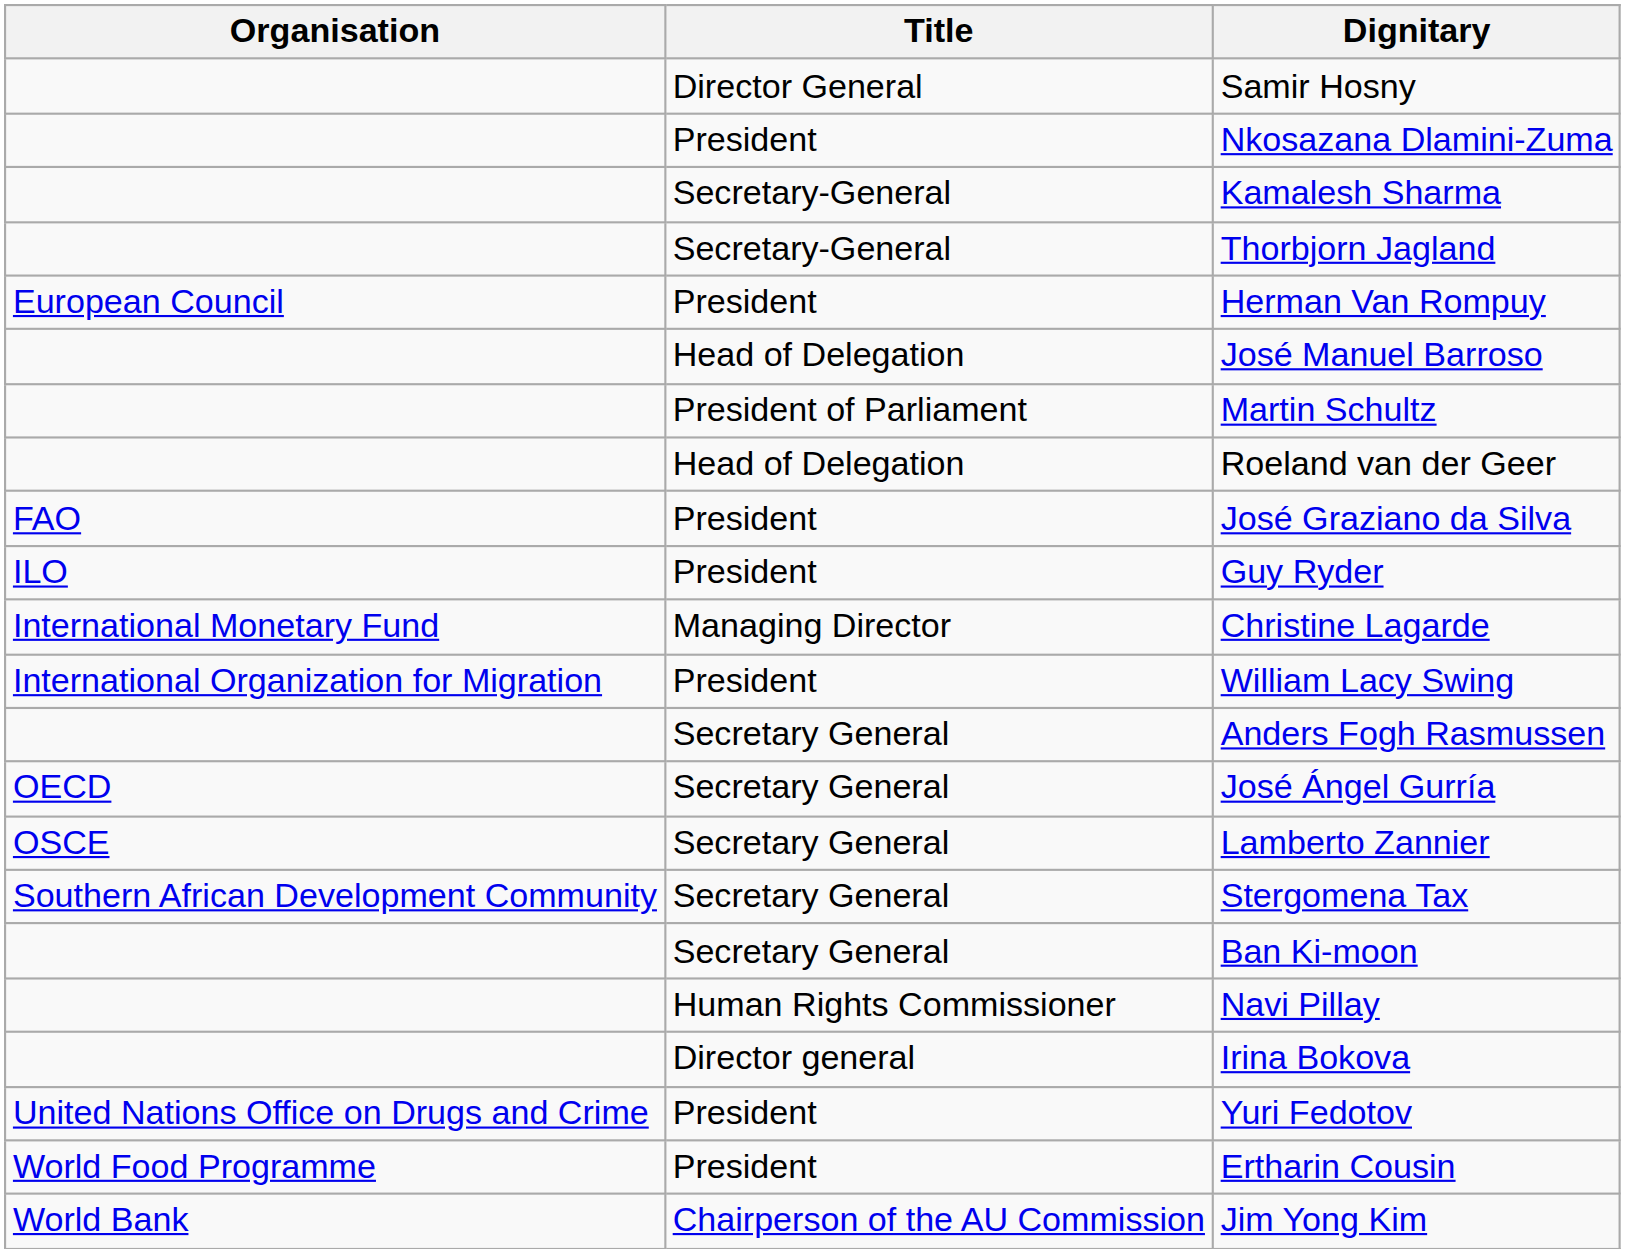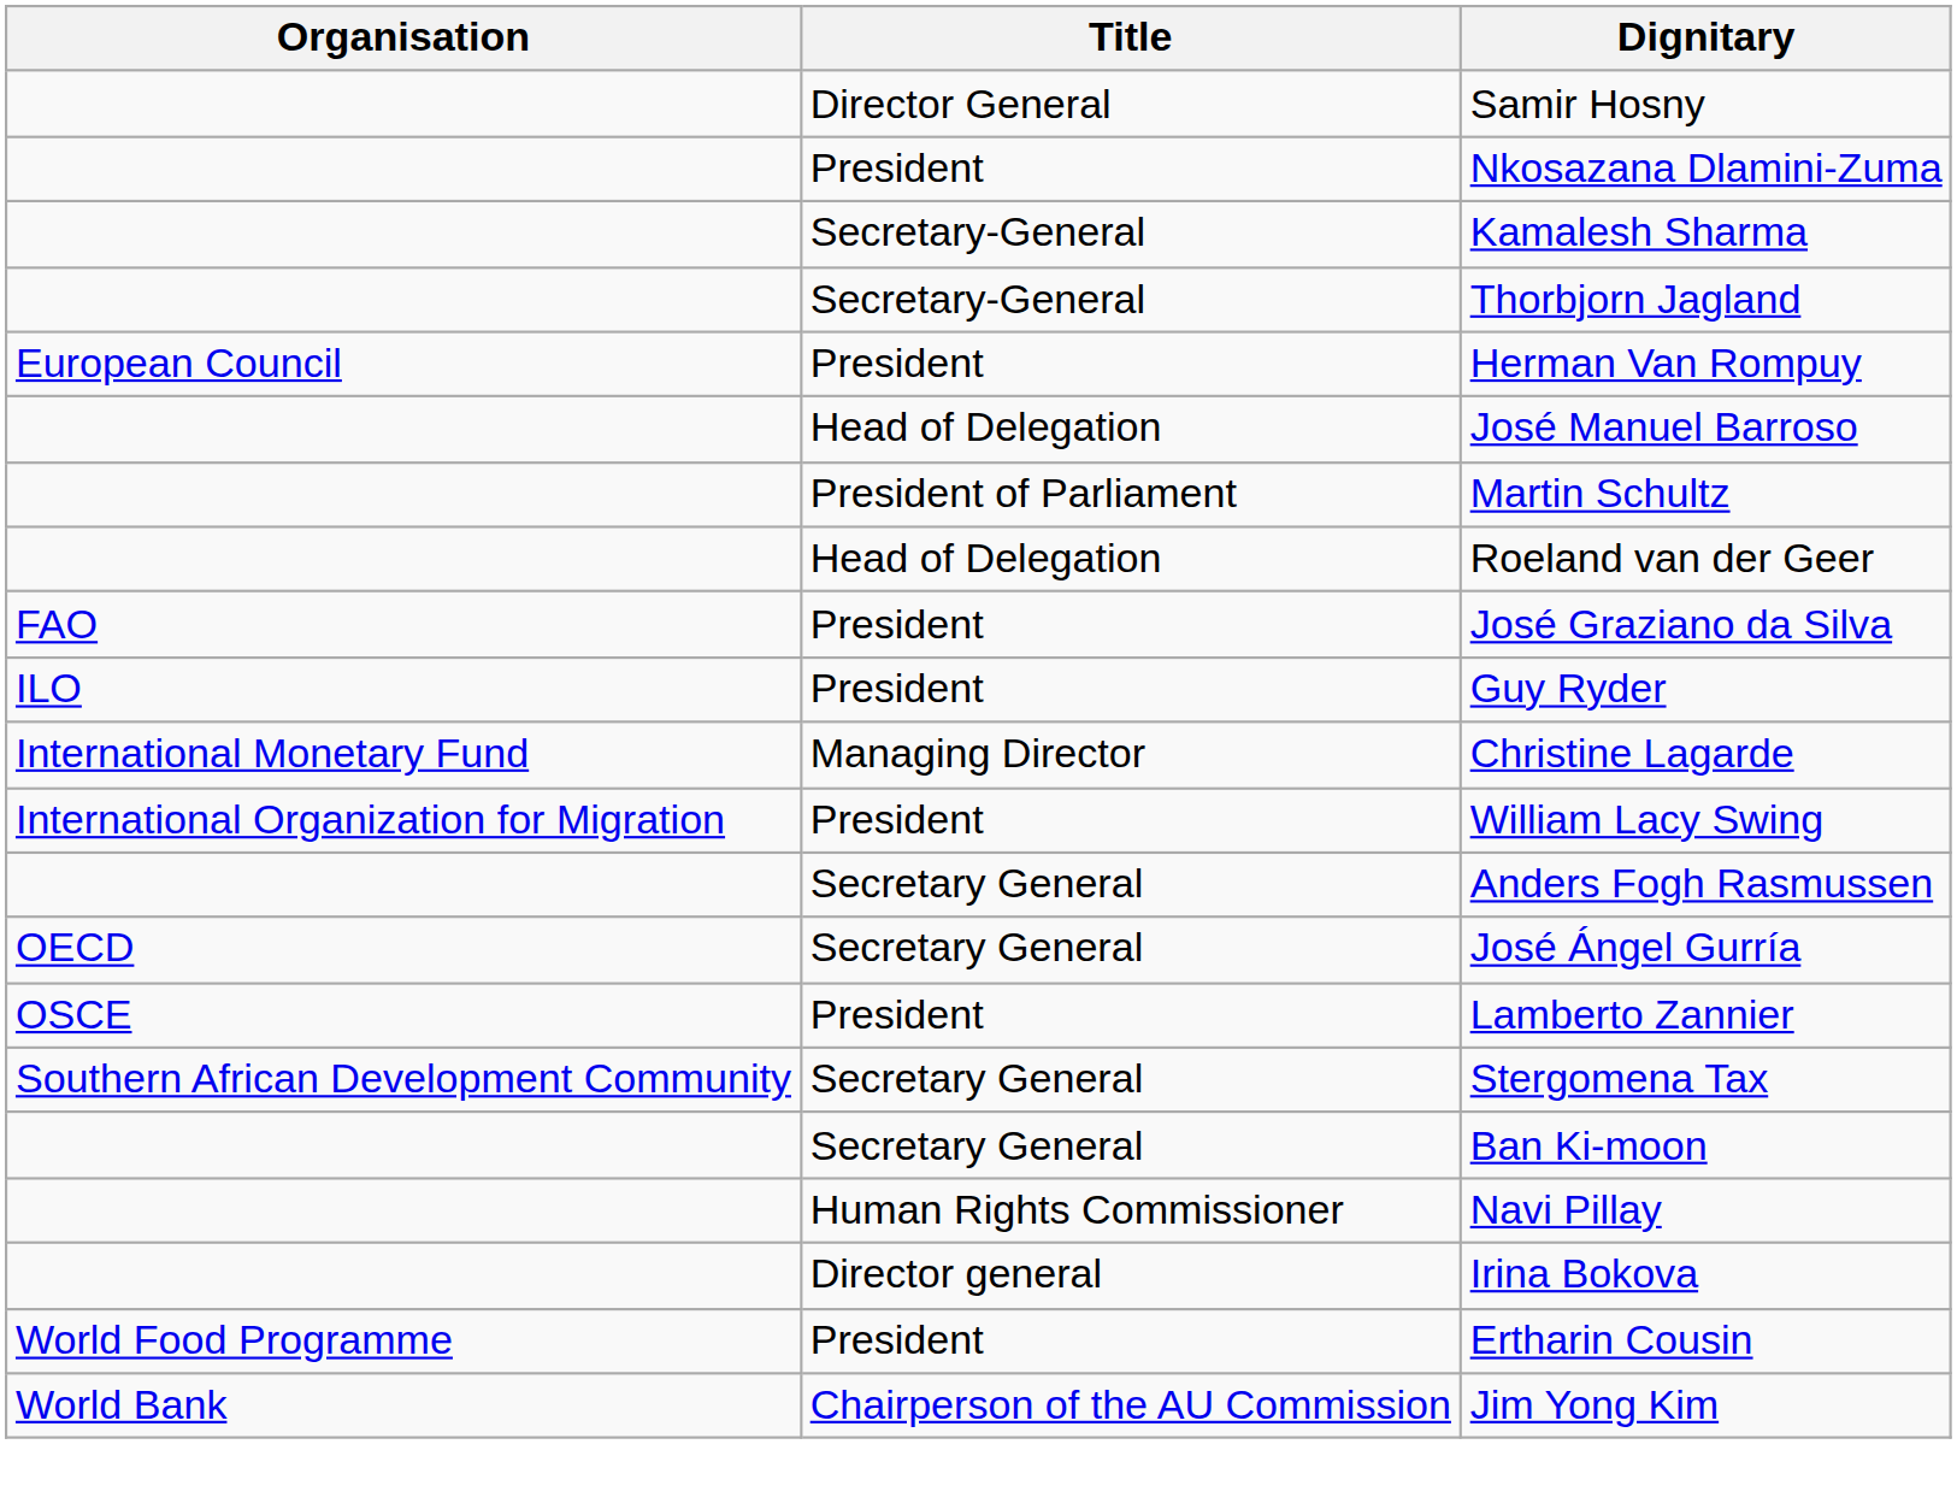 <table class="wikitable sortable">
 <tr>
 <th>Organisation</th>
 <th>Title</th>
 <th>Dignitary</th>
 </tr>
 <tr>
 <td></td>
 <td>Director General</td>
 <td>Samir Hosny</td>
 </tr>
 <tr>
 <td></td>
 <td>President</td>
 <td><a href='#'>Nkosazana Dlamini-Zuma</a></td>
 </tr>
 <tr>
 <td></td>
 <td>Secretary-General</td>
 <td><a href='#'>Kamalesh Sharma</a></td>
 </tr>
 <tr>
 <td></td>
 <td>Secretary-General</td>
 <td><a href='#'>Thorbjorn Jagland</a></td>
 </tr>
 <tr>
 <td> <a href='#'>European Council</a></td>
 <td>President</td>
 <td><a href='#'>Herman Van Rompuy</a></td>
 </tr>
 <tr>
 <td></td>
 <td>Head of Delegation</td>
 <td><a href='#'>José Manuel Barroso</a></td>
 </tr>
 <tr>
 <td></td>
 <td>President of Parliament</td>
 <td><a href='#'>Martin Schultz</a></td>
 </tr>
 <tr>
 <td></td>
 <td>Head of Delegation</td>
 <td>Roeland van der Geer</td>
 </tr>
 <tr>
 <td> <a href='#'>FAO</a></td>
 <td>President</td>
 <td><a href='#'>José Graziano da Silva</a></td>
 </tr>
 <tr>
 <td> <a href='#'>ILO</a></td>
 <td>President</td>
 <td><a href='#'>Guy Ryder</a></td>
 </tr>
 <tr>
 <td> <a href='#'>International Monetary Fund</a></td>
 <td>Managing Director</td>
 <td><a href='#'>Christine Lagarde</a></td>
 </tr>
 <tr>
 <td> <a href='#'>International Organization for Migration</a></td>
 <td>President</td>
 <td><a href='#'>William Lacy Swing</a></td>
 </tr>
 <tr>
 <td></td>
 <td>Secretary General</td>
 <td><a href='#'>Anders Fogh Rasmussen</a></td>
 </tr>
 <tr>
 <td> <a href='#'>OECD</a></td>
 <td>Secretary General</td>
 <td><a href='#'>José Ángel Gurría</a></td>
 </tr>
 <tr>
 <td> <a href='#'>OSCE</a></td>
-<td>Secretary General</td>
+<td>President</td>
 <td><a href='#'>Lamberto Zannier</a></td>
 </tr>
 <tr>
 <td> <a href='#'>Southern African Development Community</a></td>
 <td>Secretary General</td>
 <td><a href='#'>Stergomena Tax</a></td>
 </tr>
 <tr>
 <td></td>
 <td>Secretary General</td>
 <td><a href='#'>Ban Ki-moon</a></td>
 </tr>
 <tr>
 <td></td>
 <td>Human Rights Commissioner</td>
 <td><a href='#'>Navi Pillay</a></td>
 </tr>
 <tr>
 <td></td>
 <td>Director general</td>
 <td><a href='#'>Irina Bokova</a></td>
 </tr>
 <tr>
-<td> <a href='#'>United Nations Office on Drugs and Crime</a></td>
-<td>President</td>
-<td><a href='#'>Yuri Fedotov</a></td>
-</tr>
-<tr>
 <td> <a href='#'>World Food Programme</a></td>
 <td>President</td>
 <td><a href='#'>Ertharin Cousin</a></td>
 </tr>
 <tr>
 <td> <a href='#'>World Bank</a></td>
 <td><a href='#'>Chairperson of the AU Commission</a></td>
 <td><a href='#'>Jim Yong Kim</a></td>
 </tr>
 </table>
